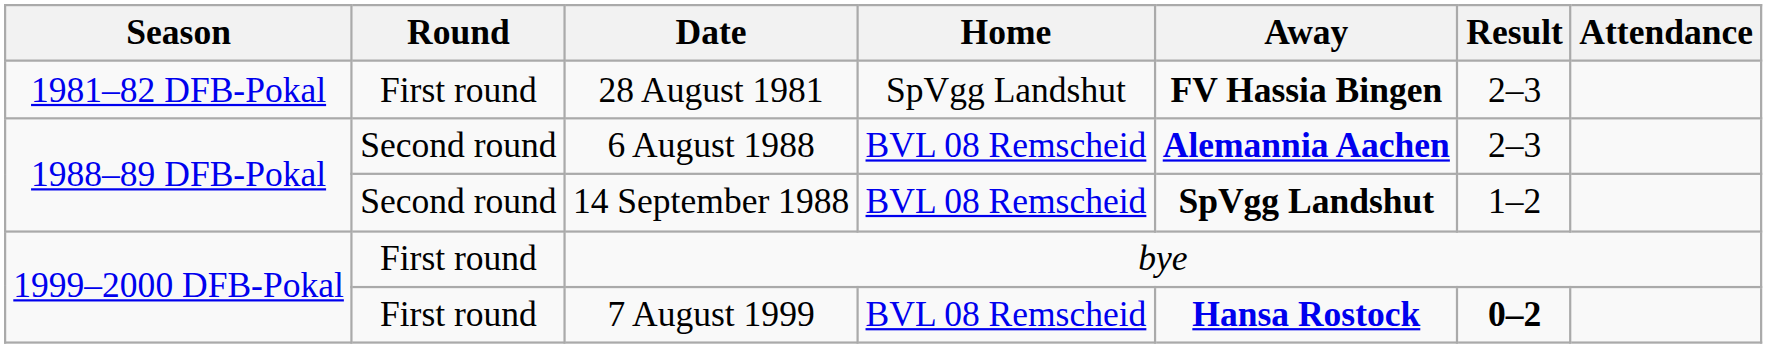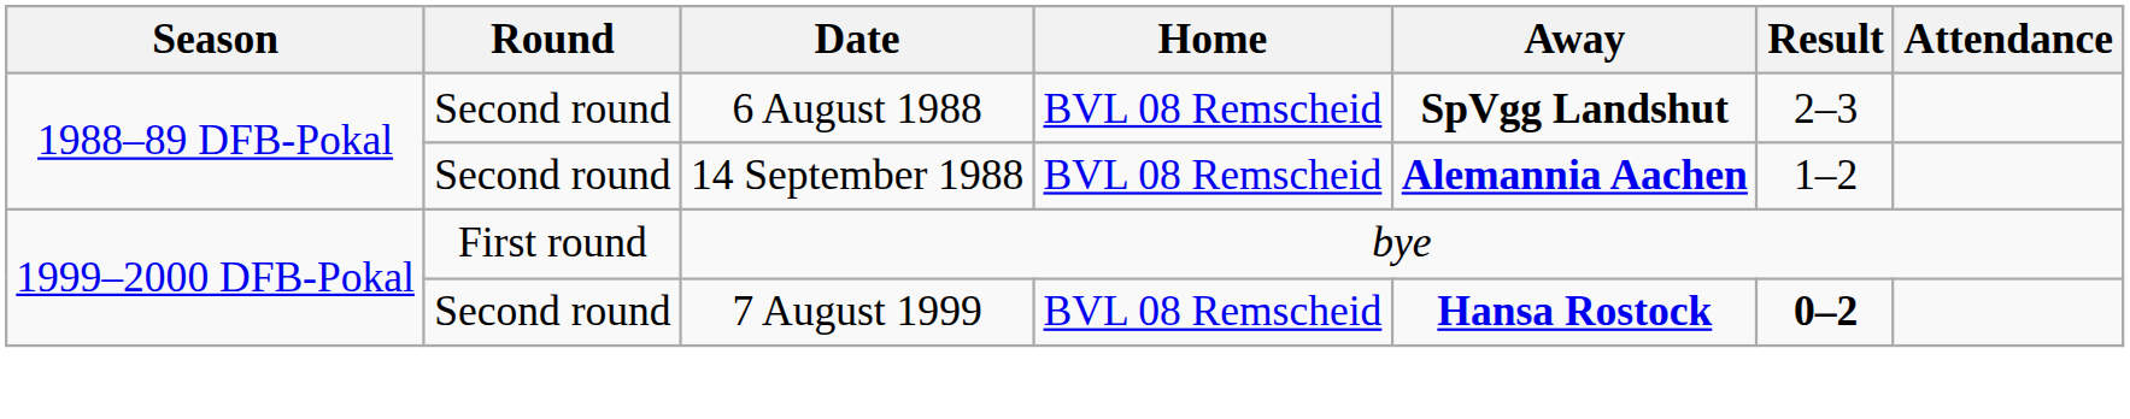 <table class="wikitable">
 <tr>
 <th>Season</th>
 <th>Round</th>
 <th>Date</th>
 <th>Home</th>
 <th>Away</th>
 <th>Result</th>
 <th>Attendance</th>
 </tr>
 <tr align="center">
-<td><a href='#'>1981–82 DFB-Pokal</a></td>
-<td>First round</td>
-<td>28 August 1981</td>
-<td>SpVgg Landshut</td>
-<td><strong>FV Hassia Bingen</strong></td>
-<td>2–3</td>
-<td></td>
-</tr>
-<tr align="center">
 <td rowspan=2><a href='#'>1988–89 DFB-Pokal</a></td>
 <td>Second round</td>
 <td>6 August 1988</td>
 <td><a href='#'>BVL 08 Remscheid</a></td>
-<td><strong><a href='#'>Alemannia Aachen</a></strong></td>
+<td><strong>SpVgg Landshut</strong></td>
 <td>2–3</td>
 <td></td>
 </tr>
 <tr align="center">
 <td>Second round</td>
 <td>14 September 1988</td>
 <td><a href='#'>BVL 08 Remscheid</a></td>
-<td><strong>SpVgg Landshut</strong></td>
+<td><strong><a href='#'>Alemannia Aachen</a></strong></td>
 <td>1–2</td>
 <td></td>
 </tr>
 <tr align="center">
 <td rowspan=2><a href='#'>1999–2000 DFB-Pokal</a></td>
 <td>First round</td>
 <td colspan=5><em>bye</em></td>
 </tr>
 <tr align="center">
-<td>First round</td>
+<td>Second round</td>
 <td>7 August 1999</td>
 <td><a href='#'>BVL 08 Remscheid</a></td>
 <td><strong><a href='#'>Hansa Rostock</a></strong></td>
 <td><strong>0–2</strong></td>
 <td></td>
 </tr>
 </table>
